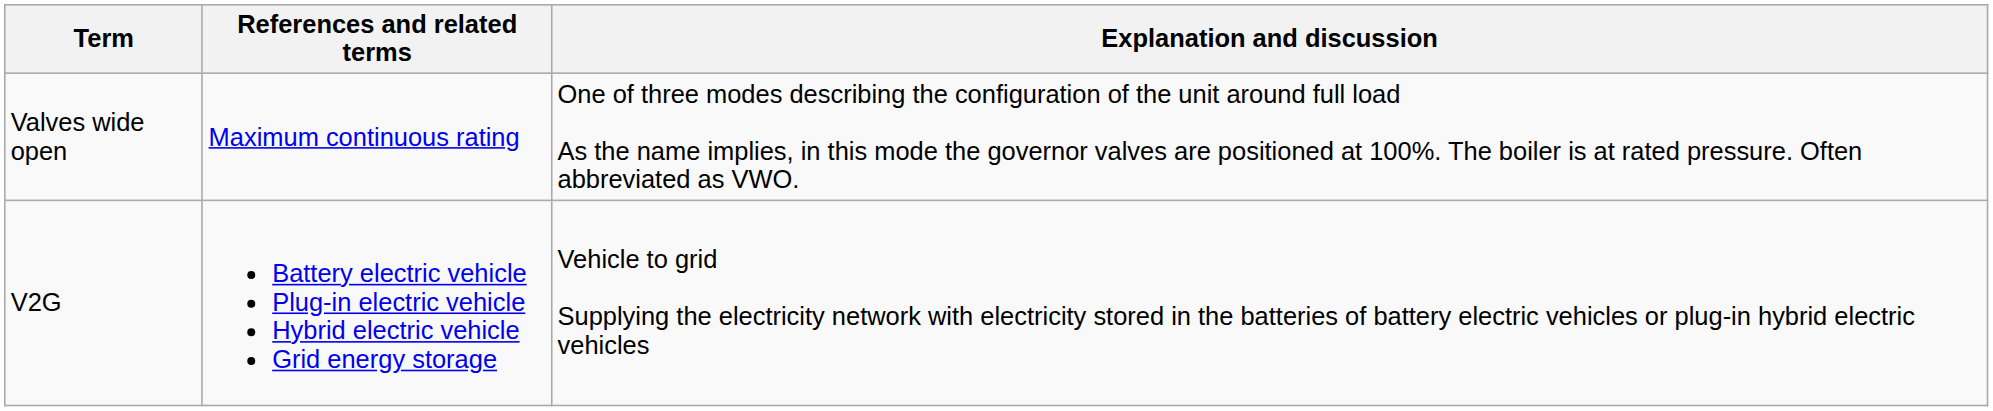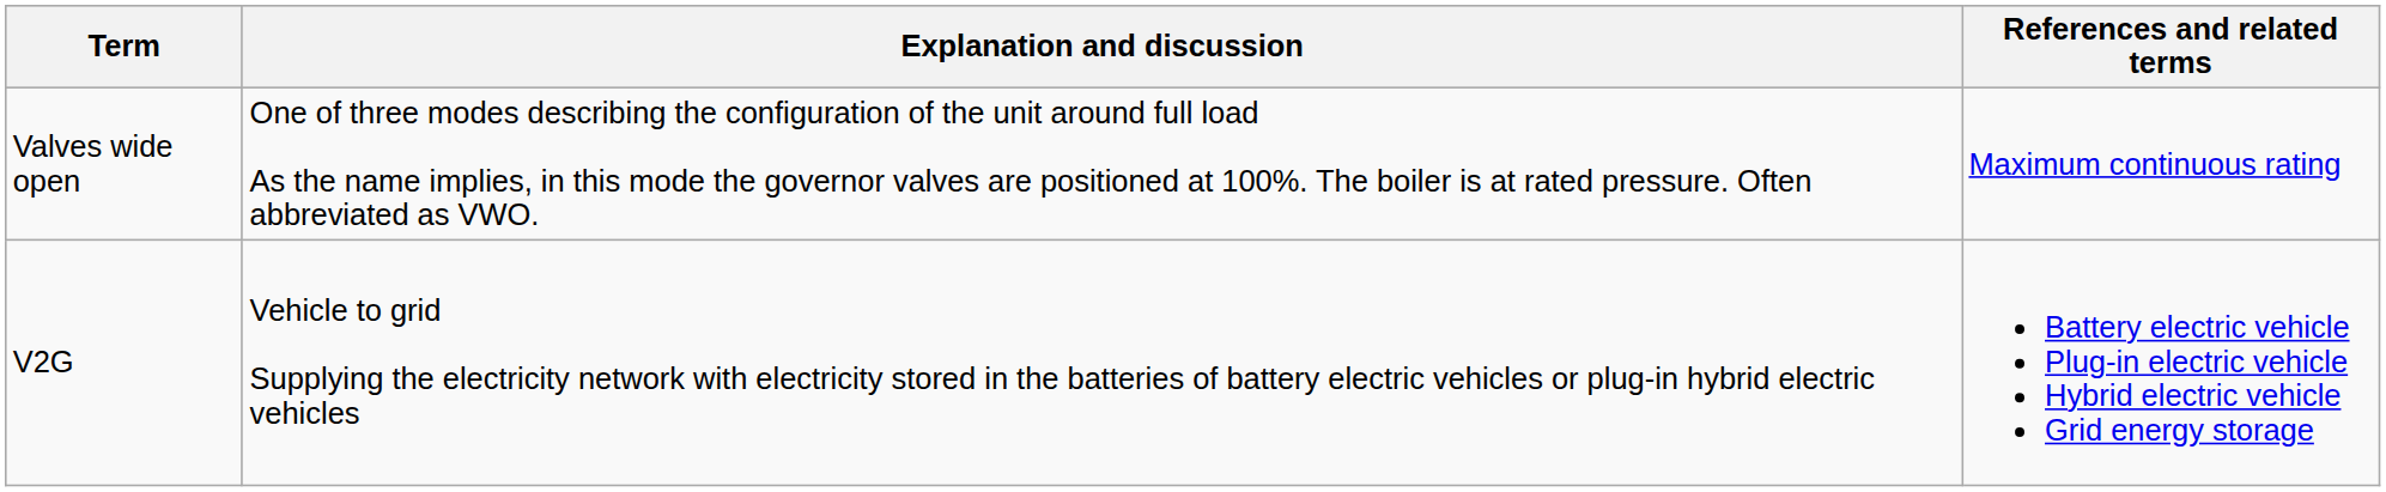 <table class="wikitable">
 <tr>
 <th>Term</th>
+<th>Explanation and discussion</th>
 <th>References and related terms</th>
-<th>Explanation and discussion</th>
 </tr>
 <tr>
 <td>Valves wide open</td>
+<td>One of three modes describing the configuration of the unit around full load<br><br>As the name implies, in this mode the governor valves are positioned at 100%. The boiler is at rated pressure. Often abbreviated as VWO.</td>
 <td><a href='#'>Maximum continuous rating</a></td>
-<td>One of three modes describing the configuration of the unit around full load<br><br>As the name implies, in this mode the governor valves are positioned at 100%. The boiler is at rated pressure. Often abbreviated as VWO.</td>
 </tr>
 <tr>
 <td>V2G</td>
+<td>Vehicle to grid<br><br>Supplying the electricity network with electricity stored in the batteries of battery electric vehicles or plug-in hybrid electric vehicles</td>
 <td><br><ul><li><a href='#'>Battery electric vehicle</a></li><li><a href='#'>Plug-in electric vehicle</a></li><li><a href='#'>Hybrid electric vehicle</a></li><li><a href='#'>Grid energy storage</a></li></ul></td>
-<td>Vehicle to grid<br><br>Supplying the electricity network with electricity stored in the batteries of battery electric vehicles or plug-in hybrid electric vehicles</td>
 </tr>
 </table>
